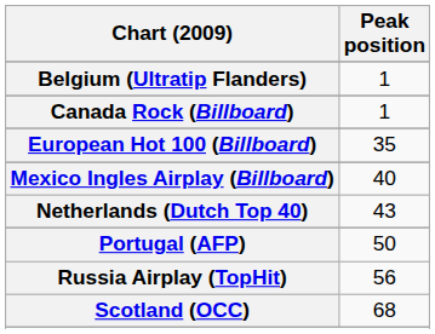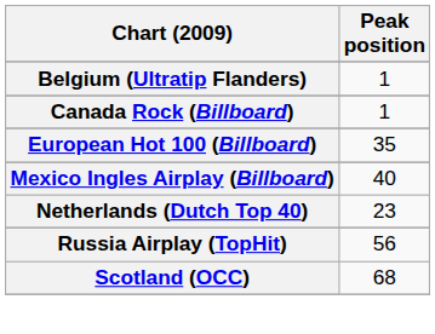 <table class="wikitable sortable plainrowheaders" style="text-align:center">
 <tr>
 <th scope="col">Chart (2009)</th>
 <th scope="col">Peak<br>position</th>
 </tr>
 <tr>
 </tr>
 <tr>
 </tr>
 <tr>
 <th scope="row">Belgium (<a href='#'>Ultratip</a> Flanders)</th>
 <td>1</td>
 </tr>
 <tr>
 </tr>
 <tr>
 </tr>
 <tr>
 </tr>
 <tr>
 <th scope="row">Canada <a href='#'>Rock</a> (<em><a href='#'>Billboard</a></em>)</th>
 <td>1</td>
 </tr>
 <tr>
 </tr>
 <tr>
 </tr>
 <tr>
 <th scope="row"><a href='#'>European Hot 100</a> (<em><a href='#'>Billboard</a></em>)</th>
 <td>35</td>
 </tr>
 <tr>
 </tr>
 <tr>
 </tr>
 <tr>
 </tr>
 <tr>
 </tr>
 <tr>
 <th scope="row"><a href='#'>Mexico Ingles Airplay</a> (<em><a href='#'>Billboard</a></em>)</th>
 <td>40</td>
 </tr>
 <tr>
 <th scope="row">Netherlands (<a href='#'>Dutch Top 40</a>)</th>
-<td>43</td>
+<td>23</td>
 </tr>
 <tr>
 </tr>
 <tr>
-</tr>
-<tr>
-<th scope="row"><a href='#'>Portugal</a> (<a href='#'>AFP</a>)</th>
-<td>50</td>
 </tr>
 <tr>
 <th scope="row">Russia Airplay (<a href='#'>TopHit</a>)</th>
 <td>56</td>
 </tr>
 <tr>
 <th scope="row"><a href='#'>Scotland</a> (<a href='#'>OCC</a>)</th>
 <td>68</td>
 </tr>
 <tr>
 </tr>
 <tr>
 </tr>
 <tr>
 </tr>
 <tr>
 </tr>
 <tr>
 </tr>
 <tr>
 </tr>
 <tr>
 </tr>
 <tr>
 </tr>
 <tr>
 </tr>
 </table>
